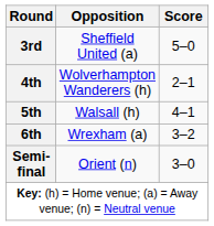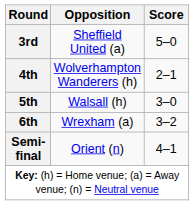 <table class="wikitable plainrowheaders" style="text-align:center;margin-left:1em;float:right">
 <tr>
 <th width="25">Round</th>
 <th width="90">Opposition</th>
 <th width="50">Score</th>
 </tr>
 <tr>
 <th scope=row style="text-align:center">3rd</th>
 <td><a href='#'>Sheffield United</a> (a)</td>
 <td>5–0</td>
 </tr>
 <tr>
 <th scope=row style="text-align:center">4th</th>
 <td><a href='#'>Wolverhampton Wanderers</a> (h)</td>
 <td>2–1</td>
 </tr>
 <tr>
 <th scope=row style="text-align:center">5th</th>
 <td><a href='#'>Walsall</a> (h)</td>
-<td>4–1</td>
+<td>3–0</td>
 </tr>
 <tr>
 <th scope=row style="text-align:center">6th</th>
 <td><a href='#'>Wrexham</a> (a)</td>
 <td>3–2</td>
 </tr>
 <tr>
 <th scope=row style="text-align:center">Semi-final</th>
 <td><a href='#'>Orient</a> (<a href='#'>n</a>)</td>
-<td>3–0</td>
+<td>4–1</td>
 </tr>
 <tr>
 <td colspan="3" style="background-color:white;"><small><strong>Key:</strong> (h) = Home venue; (a) = Away venue; (n) = <a href='#'>Neutral venue</a></small></td>
 </tr>
 </table>
